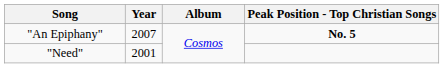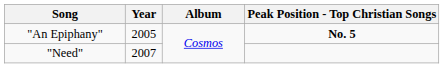 <table class="wikitable">
 <tr>
 <th align="center" valign="center" width="150">Song</th>
 <th align="center" valign="center" width="40">Year</th>
 <th align="center" valign="center" width="100">Album</th>
 <th align="center" valign="center">Peak Position - Top Christian Songs</th>
 </tr>
 <tr>
 <td align="center" valign="center">"An Epiphany"</td>
-<td align="center" valign="center">2007</td>
+<td align="center" valign="center">2005</td>
 <td align="center" valign="center" rowspan="2"><em><a href='#'>Cosmos</a></em></td>
 <td align="center" valign="center"><strong>No. 5</strong></td>
 </tr>
 <tr>
 <td align="center" valign="center">"Need"</td>
-<td align="center" valign="center">2001</td>
+<td align="center" valign="center">2007</td>
 <td align="center" valign="center"></td>
 </tr>
 </table>
